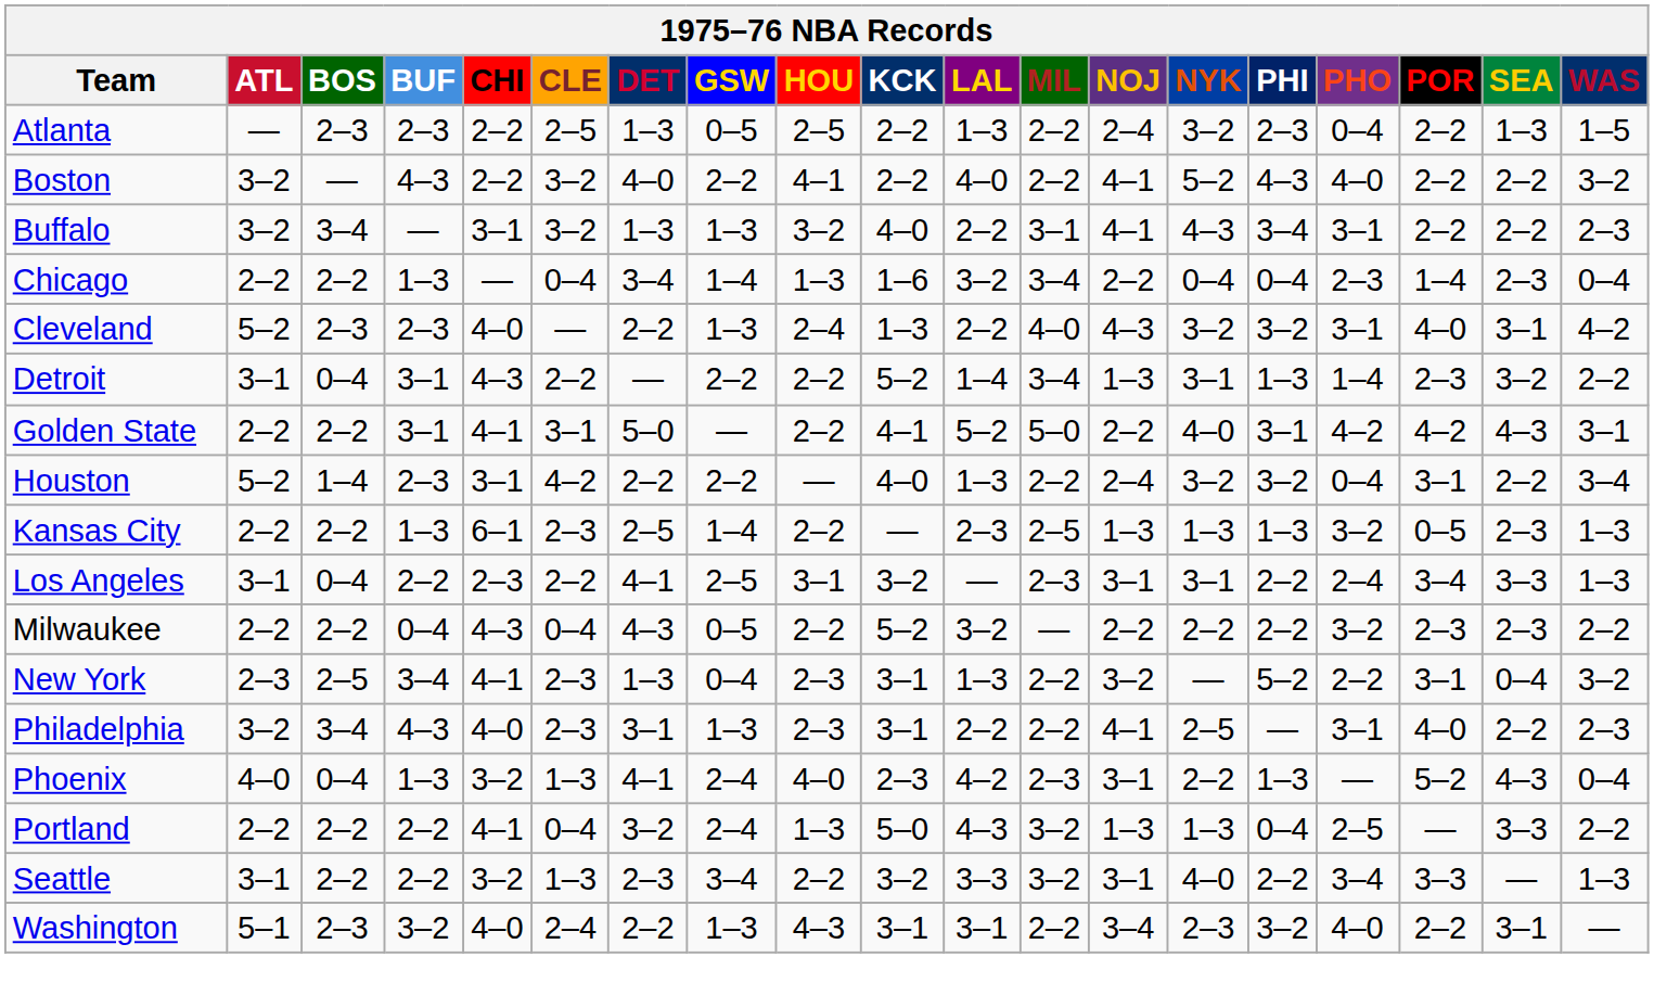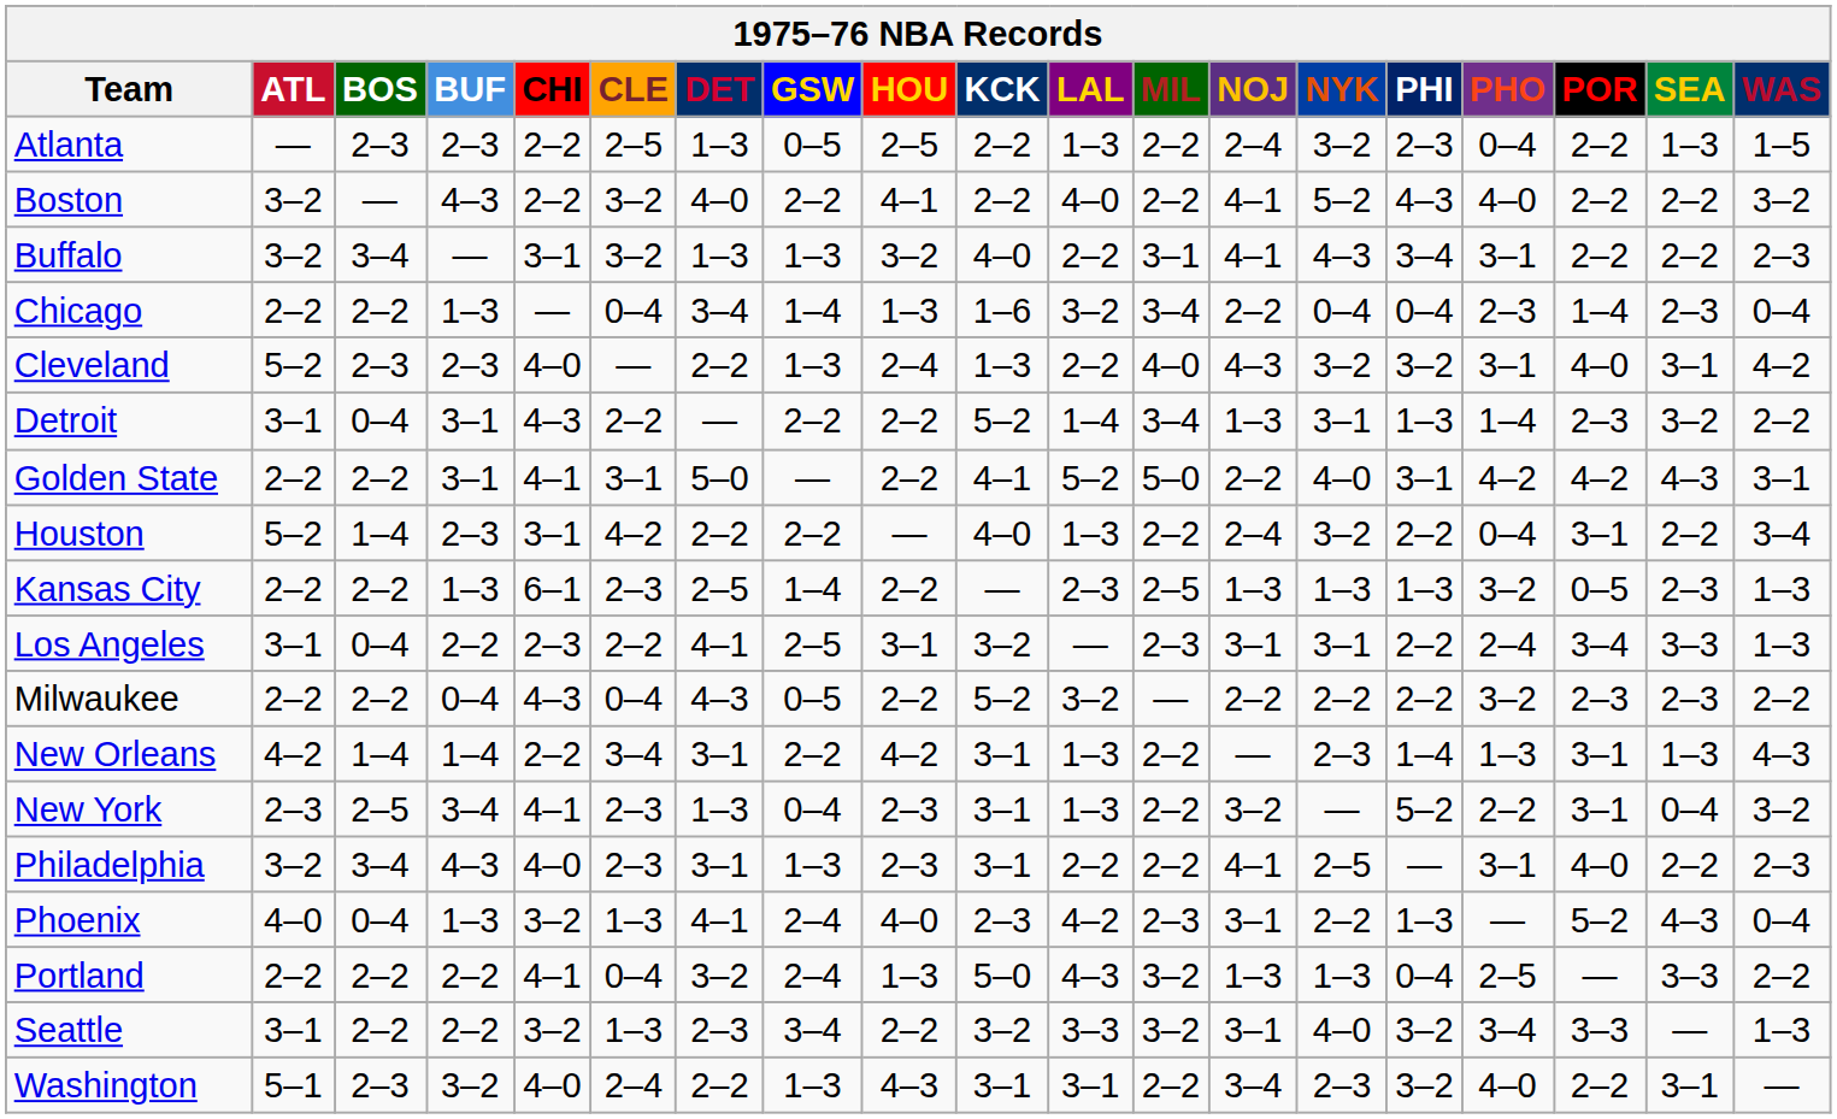 <table class="wikitable" style="font-size:95%; text-align:center;">
 <tr>
 <th colspan=19>1975–76 NBA Records</th>
 </tr>
 <tr>
 <th width=100>Team</th>
 <th style="background:#C90F2E;color:#FFFFFF;width=35">ATL</th>
 <th style="background:#006400;color:#FFFFFF;width=35">BOS</th>
 <th style="background:#428FDF;color:#FFFFFF;width=35">BUF</th>
 <th style="background:#FF0000;color:#000000;width=35">CHI</th>
 <th style="background:#FFA402;color:#77222F;width=35">CLE</th>
 <th style="background:#012F6B;color:#D40032;width=35">DET</th>
 <th style="background:#0000FF;color:#FFD700;width=35">GSW</th>
 <th style="background:#FF0000;color:#FFD700;width=35">HOU</th>
 <th style="background:#012F6B;color:#FFFFFF;width=35">KCK</th>
 <th style="background:#800080;color:#FFD700;width=35">LAL</th>
 <th style="background:#006400;color:#B22222;width=35">MIL</th>
 <th style="background:#5C2F83;color:#FCC200;width=35">NOJ</th>
 <th style="background:#003EA4;color:#E35208;width=35">NYK</th>
 <th style="background:#012268;color:#FFFFFF;width=35">PHI</th>
 <th style="background:#702F8B;color:#FA4417;width=35">PHO</th>
 <th style="background:#000000;color:#FF0000;width=35">POR</th>
 <th style="background:#00843D;color:#FFCD01;width=35">SEA</th>
 <th style="background:#012F6D;color:#BA0C2F;width=35">WAS</th>
 </tr>
 <tr>
 <td style="text-align:left;"><a href='#'>Atlanta</a></td>
 <td>—</td>
 <td>2–3</td>
 <td>2–3</td>
 <td>2–2</td>
 <td>2–5</td>
 <td>1–3</td>
 <td>0–5</td>
 <td>2–5</td>
 <td>2–2</td>
 <td>1–3</td>
 <td>2–2</td>
 <td>2–4</td>
 <td>3–2</td>
 <td>2–3</td>
 <td>0–4</td>
 <td>2–2</td>
 <td>1–3</td>
 <td>1–5</td>
 </tr>
 <tr>
 <td style="text-align:left;"><a href='#'>Boston</a></td>
 <td>3–2</td>
 <td>—</td>
 <td>4–3</td>
 <td>2–2</td>
 <td>3–2</td>
 <td>4–0</td>
 <td>2–2</td>
 <td>4–1</td>
 <td>2–2</td>
 <td>4–0</td>
 <td>2–2</td>
 <td>4–1</td>
 <td>5–2</td>
 <td>4–3</td>
 <td>4–0</td>
 <td>2–2</td>
 <td>2–2</td>
 <td>3–2</td>
 </tr>
 <tr>
 <td style="text-align:left;"><a href='#'>Buffalo</a></td>
 <td>3–2</td>
 <td>3–4</td>
 <td>—</td>
 <td>3–1</td>
 <td>3–2</td>
 <td>1–3</td>
 <td>1–3</td>
 <td>3–2</td>
 <td>4–0</td>
 <td>2–2</td>
 <td>3–1</td>
 <td>4–1</td>
 <td>4–3</td>
 <td>3–4</td>
 <td>3–1</td>
 <td>2–2</td>
 <td>2–2</td>
 <td>2–3</td>
 </tr>
 <tr>
 <td style="text-align:left;"><a href='#'>Chicago</a></td>
 <td>2–2</td>
 <td>2–2</td>
 <td>1–3</td>
 <td>—</td>
 <td>0–4</td>
 <td>3–4</td>
 <td>1–4</td>
 <td>1–3</td>
 <td>1–6</td>
 <td>3–2</td>
 <td>3–4</td>
 <td>2–2</td>
 <td>0–4</td>
 <td>0–4</td>
 <td>2–3</td>
 <td>1–4</td>
 <td>2–3</td>
 <td>0–4</td>
 </tr>
 <tr>
 <td style="text-align:left;"><a href='#'>Cleveland</a></td>
 <td>5–2</td>
 <td>2–3</td>
 <td>2–3</td>
 <td>4–0</td>
 <td>—</td>
 <td>2–2</td>
 <td>1–3</td>
 <td>2–4</td>
 <td>1–3</td>
 <td>2–2</td>
 <td>4–0</td>
 <td>4–3</td>
 <td>3–2</td>
 <td>3–2</td>
 <td>3–1</td>
 <td>4–0</td>
 <td>3–1</td>
 <td>4–2</td>
 </tr>
 <tr>
 <td style="text-align:left;"><a href='#'>Detroit</a></td>
 <td>3–1</td>
 <td>0–4</td>
 <td>3–1</td>
 <td>4–3</td>
 <td>2–2</td>
 <td>—</td>
 <td>2–2</td>
 <td>2–2</td>
 <td>5–2</td>
 <td>1–4</td>
 <td>3–4</td>
 <td>1–3</td>
 <td>3–1</td>
 <td>1–3</td>
 <td>1–4</td>
 <td>2–3</td>
 <td>3–2</td>
 <td>2–2</td>
 </tr>
 <tr>
 <td style="text-align:left;"><a href='#'>Golden State</a></td>
 <td>2–2</td>
 <td>2–2</td>
 <td>3–1</td>
 <td>4–1</td>
 <td>3–1</td>
 <td>5–0</td>
 <td>—</td>
 <td>2–2</td>
 <td>4–1</td>
 <td>5–2</td>
 <td>5–0</td>
 <td>2–2</td>
 <td>4–0</td>
 <td>3–1</td>
 <td>4–2</td>
 <td>4–2</td>
 <td>4–3</td>
 <td>3–1</td>
 </tr>
 <tr>
 <td style="text-align:left;"><a href='#'>Houston</a></td>
 <td>5–2</td>
 <td>1–4</td>
 <td>2–3</td>
 <td>3–1</td>
 <td>4–2</td>
 <td>2–2</td>
 <td>2–2</td>
 <td>—</td>
 <td>4–0</td>
 <td>1–3</td>
 <td>2–2</td>
 <td>2–4</td>
 <td>3–2</td>
-<td>3–2</td>
+<td>2–2</td>
 <td>0–4</td>
 <td>3–1</td>
 <td>2–2</td>
 <td>3–4</td>
 </tr>
 <tr>
 <td style="text-align:left;"><a href='#'>Kansas City</a></td>
 <td>2–2</td>
 <td>2–2</td>
 <td>1–3</td>
 <td>6–1</td>
 <td>2–3</td>
 <td>2–5</td>
 <td>1–4</td>
 <td>2–2</td>
 <td>—</td>
 <td>2–3</td>
 <td>2–5</td>
 <td>1–3</td>
 <td>1–3</td>
 <td>1–3</td>
 <td>3–2</td>
 <td>0–5</td>
 <td>2–3</td>
 <td>1–3</td>
 </tr>
 <tr>
 <td style="text-align:left;"><a href='#'>Los Angeles</a></td>
 <td>3–1</td>
 <td>0–4</td>
 <td>2–2</td>
 <td>2–3</td>
 <td>2–2</td>
 <td>4–1</td>
 <td>2–5</td>
 <td>3–1</td>
 <td>3–2</td>
 <td>—</td>
 <td>2–3</td>
 <td>3–1</td>
 <td>3–1</td>
 <td>2–2</td>
 <td>2–4</td>
 <td>3–4</td>
 <td>3–3</td>
 <td>1–3</td>
 </tr>
 <tr>
 <td style="text-align:left;">Milwaukee</td>
 <td>2–2</td>
 <td>2–2</td>
 <td>0–4</td>
 <td>4–3</td>
 <td>0–4</td>
 <td>4–3</td>
 <td>0–5</td>
 <td>2–2</td>
 <td>5–2</td>
 <td>3–2</td>
 <td>—</td>
 <td>2–2</td>
 <td>2–2</td>
 <td>2–2</td>
 <td>3–2</td>
 <td>2–3</td>
 <td>2–3</td>
 <td>2–2</td>
+</tr>
+<tr>
+<td style="text-align:left;"><a href='#'>New Orleans</a></td>
+<td>4–2</td>
+<td>1–4</td>
+<td>1–4</td>
+<td>2–2</td>
+<td>3–4</td>
+<td>3–1</td>
+<td>2–2</td>
+<td>4–2</td>
+<td>3–1</td>
+<td>1–3</td>
+<td>2–2</td>
+<td>—</td>
+<td>2–3</td>
+<td>1–4</td>
+<td>1–3</td>
+<td>3–1</td>
+<td>1–3</td>
+<td>4–3</td>
 </tr>
 <tr>
 <td style="text-align:left;"><a href='#'>New York</a></td>
 <td>2–3</td>
 <td>2–5</td>
 <td>3–4</td>
 <td>4–1</td>
 <td>2–3</td>
 <td>1–3</td>
 <td>0–4</td>
 <td>2–3</td>
 <td>3–1</td>
 <td>1–3</td>
 <td>2–2</td>
 <td>3–2</td>
 <td>—</td>
 <td>5–2</td>
 <td>2–2</td>
 <td>3–1</td>
 <td>0–4</td>
 <td>3–2</td>
 </tr>
 <tr>
 <td style="text-align:left;"><a href='#'>Philadelphia</a></td>
 <td>3–2</td>
 <td>3–4</td>
 <td>4–3</td>
 <td>4–0</td>
 <td>2–3</td>
 <td>3–1</td>
 <td>1–3</td>
 <td>2–3</td>
 <td>3–1</td>
 <td>2–2</td>
 <td>2–2</td>
 <td>4–1</td>
 <td>2–5</td>
 <td>—</td>
 <td>3–1</td>
 <td>4–0</td>
 <td>2–2</td>
 <td>2–3</td>
 </tr>
 <tr>
 <td style="text-align:left;"><a href='#'>Phoenix</a></td>
 <td>4–0</td>
 <td>0–4</td>
 <td>1–3</td>
 <td>3–2</td>
 <td>1–3</td>
 <td>4–1</td>
 <td>2–4</td>
 <td>4–0</td>
 <td>2–3</td>
 <td>4–2</td>
 <td>2–3</td>
 <td>3–1</td>
 <td>2–2</td>
 <td>1–3</td>
 <td>—</td>
 <td>5–2</td>
 <td>4–3</td>
 <td>0–4</td>
 </tr>
 <tr>
 <td style="text-align:left;"><a href='#'>Portland</a></td>
 <td>2–2</td>
 <td>2–2</td>
 <td>2–2</td>
 <td>4–1</td>
 <td>0–4</td>
 <td>3–2</td>
 <td>2–4</td>
 <td>1–3</td>
 <td>5–0</td>
 <td>4–3</td>
 <td>3–2</td>
 <td>1–3</td>
 <td>1–3</td>
 <td>0–4</td>
 <td>2–5</td>
 <td>—</td>
 <td>3–3</td>
 <td>2–2</td>
 </tr>
 <tr>
 <td style="text-align:left;"><a href='#'>Seattle</a></td>
 <td>3–1</td>
 <td>2–2</td>
 <td>2–2</td>
 <td>3–2</td>
 <td>1–3</td>
 <td>2–3</td>
 <td>3–4</td>
 <td>2–2</td>
 <td>3–2</td>
 <td>3–3</td>
 <td>3–2</td>
 <td>3–1</td>
 <td>4–0</td>
-<td>2–2</td>
+<td>3–2</td>
 <td>3–4</td>
 <td>3–3</td>
 <td>—</td>
 <td>1–3</td>
 </tr>
 <tr>
 <td style="text-align:left;"><a href='#'>Washington</a></td>
 <td>5–1</td>
 <td>2–3</td>
 <td>3–2</td>
 <td>4–0</td>
 <td>2–4</td>
 <td>2–2</td>
 <td>1–3</td>
 <td>4–3</td>
 <td>3–1</td>
 <td>3–1</td>
 <td>2–2</td>
 <td>3–4</td>
 <td>2–3</td>
 <td>3–2</td>
 <td>4–0</td>
 <td>2–2</td>
 <td>3–1</td>
 <td>—</td>
 </tr>
 </table>
